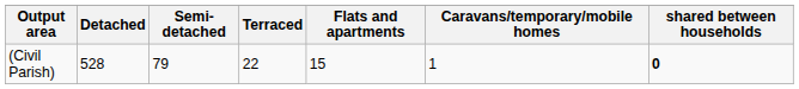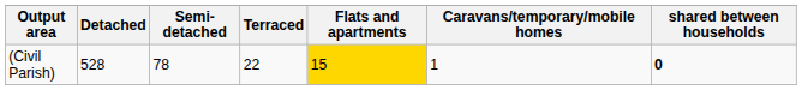 <table class="wikitable">
 <tr>
 </tr>
 <tr>
 <th>Output area</th>
 <th>Detached</th>
 <th>Semi-detached</th>
 <th>Terraced</th>
 <th>Flats and apartments</th>
 <th>Caravans/temporary/mobile homes</th>
 <th>shared between households</th>
 </tr>
 <tr>
 <td>(Civil Parish)</td>
 <td>528</td>
-<td>79</td>
+<td>78</td>
 <td>22</td>
-<td>15</td>
+<td style="background: gold;">15</td>
 <td>1</td>
 <td><strong>0</strong></td>
 </tr>
 </table>
